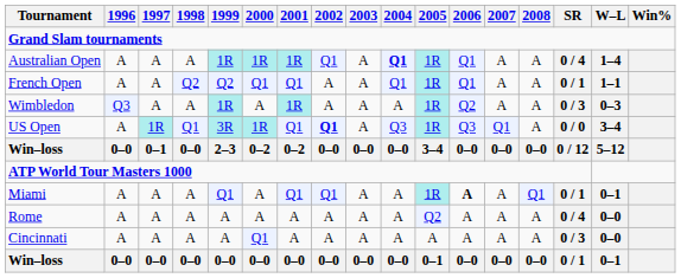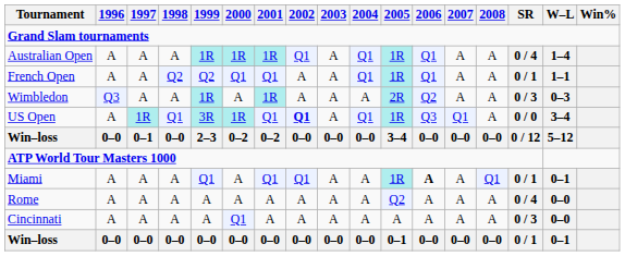 <table class=wikitable style=text-align:center>
 <tr>
 <th>Tournament</th>
 <th><a href='#'>1996</a></th>
 <th><a href='#'>1997</a></th>
 <th><a href='#'>1998</a></th>
 <th><a href='#'>1999</a></th>
 <th><a href='#'>2000</a></th>
 <th><a href='#'>2001</a></th>
 <th><a href='#'>2002</a></th>
 <th><a href='#'>2003</a></th>
 <th><a href='#'>2004</a></th>
 <th><a href='#'>2005</a></th>
 <th><a href='#'>2006</a></th>
 <th><a href='#'>2007</a></th>
 <th><a href='#'>2008</a></th>
 <th>SR</th>
 <th>W–L</th>
 <th>Win%</th>
 </tr>
 <tr>
 <td colspan=25 style=text-align:left><a href='#'><strong>Grand Slam tournaments</strong></a></td>
 </tr>
 <tr>
 <td align=left><a href='#'>Australian Open</a></td>
 <td>A</td>
 <td>A</td>
 <td>A</td>
 <td bgcolor=afeeee><a href='#'>1R</a></td>
 <td bgcolor=afeeee><a href='#'>1R</a></td>
 <td bgcolor=afeeee><a href='#'>1R</a></td>
 <td bgcolor=ecf2ff><a href='#'>Q1</a></td>
 <td>A</td>
-<td bgcolor=ecf2ff><strong><a href='#'>Q1</a></strong></td>
+<td bgcolor=ecf2ff><a href='#'>Q1</a></td>
 <td bgcolor=afeeee><a href='#'>1R</a></td>
 <td bgcolor=ecf2ff><a href='#'>Q1</a></td>
 <td>A</td>
 <td>A</td>
 <th>0 / 4</th>
 <th>1–4</th>
 <th></th>
 </tr>
 <tr>
 <td align=left><a href='#'>French Open</a></td>
 <td>A</td>
 <td>A</td>
 <td bgcolor=ecf2ff><a href='#'>Q2</a></td>
 <td bgcolor=ecf2ff><a href='#'>Q2</a></td>
 <td bgcolor=ecf2ff><a href='#'>Q1</a></td>
 <td bgcolor=ecf2ff><a href='#'>Q1</a></td>
 <td>A</td>
 <td>A</td>
 <td bgcolor=ecf2ff><a href='#'>Q1</a></td>
 <td bgcolor=afeeee><a href='#'>1R</a></td>
 <td bgcolor=ecf2ff><a href='#'>Q1</a></td>
 <td>A</td>
 <td>A</td>
 <th>0 / 1</th>
 <th>1–1</th>
 <th></th>
 </tr>
 <tr>
 <td align=left><a href='#'>Wimbledon</a></td>
 <td bgcolor=ecf2ff><a href='#'>Q3</a></td>
 <td>A</td>
 <td>A</td>
 <td bgcolor=afeeee><a href='#'>1R</a></td>
 <td>A</td>
 <td bgcolor=afeeee><a href='#'>1R</a></td>
 <td>A</td>
 <td>A</td>
 <td>A</td>
-<td bgcolor=afeeee><a href='#'>1R</a></td>
+<td bgcolor=afeeee><a href='#'>2R</a></td>
 <td bgcolor=ecf2ff><a href='#'>Q2</a></td>
 <td>A</td>
 <td>A</td>
 <th>0 / 3</th>
 <th>0–3</th>
 <th></th>
 </tr>
 <tr>
 <td align=left><a href='#'>US Open</a></td>
 <td>A</td>
 <td bgcolor=afeeee><a href='#'>1R</a></td>
 <td bgcolor=ecf2ff><a href='#'>Q1</a></td>
 <td bgcolor=afeeee><a href='#'>3R</a></td>
 <td bgcolor=afeeee><a href='#'>1R</a></td>
 <td bgcolor=ecf2ff><a href='#'>Q1</a></td>
 <td bgcolor=ecf2ff><strong><a href='#'>Q1</a></strong></td>
 <td>A</td>
-<td bgcolor=ecf2ff><a href='#'>Q3</a></td>
+<td bgcolor=ecf2ff><a href='#'>Q1</a></td>
 <td bgcolor=afeeee><a href='#'>1R</a></td>
 <td bgcolor=ecf2ff><a href='#'>Q3</a></td>
 <td bgcolor=ecf2ff><a href='#'>Q1</a></td>
 <td>A</td>
 <th>0 / 0</th>
 <th>3–4</th>
 <th></th>
 </tr>
 <tr>
 <th style=text-align:left>Win–loss</th>
 <th>0–0</th>
 <th>0–1</th>
 <th>0–0</th>
 <th>2–3</th>
 <th>0–2</th>
 <th>0–2</th>
 <th>0–0</th>
 <th>0–0</th>
 <th>0–0</th>
 <th>3–4</th>
 <th>0–0</th>
 <th>0–0</th>
 <th>0–0</th>
 <th>0 / 12</th>
 <th>5–12</th>
 <th></th>
 </tr>
 <tr>
 <td colspan=15 align=left><strong><a href='#'>ATP World Tour Masters 1000</a></strong></td>
 </tr>
 <tr>
 <td align=left><a href='#'>Miami</a></td>
 <td>A</td>
 <td>A</td>
 <td>A</td>
 <td bgcolor=ecf2ff><a href='#'>Q1</a></td>
 <td>A</td>
 <td bgcolor=ecf2ff><a href='#'>Q1</a></td>
 <td bgcolor=ecf2ff><a href='#'>Q1</a></td>
 <td>A</td>
 <td>A</td>
 <td bgcolor=afeeee><a href='#'>1R</a></td>
 <td><strong>A</strong></td>
 <td>A</td>
 <td bgcolor=ecf2ff><a href='#'>Q1</a></td>
 <th>0 / 1</th>
 <th>0–1</th>
 <th></th>
 </tr>
 <tr>
 <td align=left><a href='#'>Rome</a></td>
 <td>A</td>
 <td>A</td>
 <td>A</td>
 <td>A</td>
 <td>A</td>
 <td>A</td>
 <td>A</td>
 <td>A</td>
 <td>A</td>
 <td bgcolor=ecf2ff><a href='#'>Q2</a></td>
 <td>A</td>
 <td>A</td>
 <td>A</td>
 <th>0 / 4</th>
 <th>0–0</th>
 <th></th>
 </tr>
 <tr>
 <td align=left><a href='#'>Cincinnati</a></td>
 <td>A</td>
 <td>A</td>
 <td>A</td>
 <td>A</td>
 <td bgcolor=ecf2ff><a href='#'>Q1</a></td>
 <td>A</td>
 <td>A</td>
 <td>A</td>
 <td>A</td>
 <td>A</td>
 <td>A</td>
 <td>A</td>
 <td>A</td>
 <th>0 / 3</th>
 <th>0–0</th>
 <th></th>
 </tr>
 <tr>
 <th style=text-align:left>Win–loss</th>
 <th>0–0</th>
 <th>0–0</th>
 <th>0–0</th>
 <th>0–0</th>
 <th>0–0</th>
 <th>0–0</th>
 <th>0–0</th>
 <th>0–0</th>
 <th>0–0</th>
 <th>0–1</th>
 <th>0–0</th>
 <th>0–0</th>
 <th>0–0</th>
 <th>0 / 1</th>
 <th>0–1</th>
 <th></th>
 </tr>
 </table>
